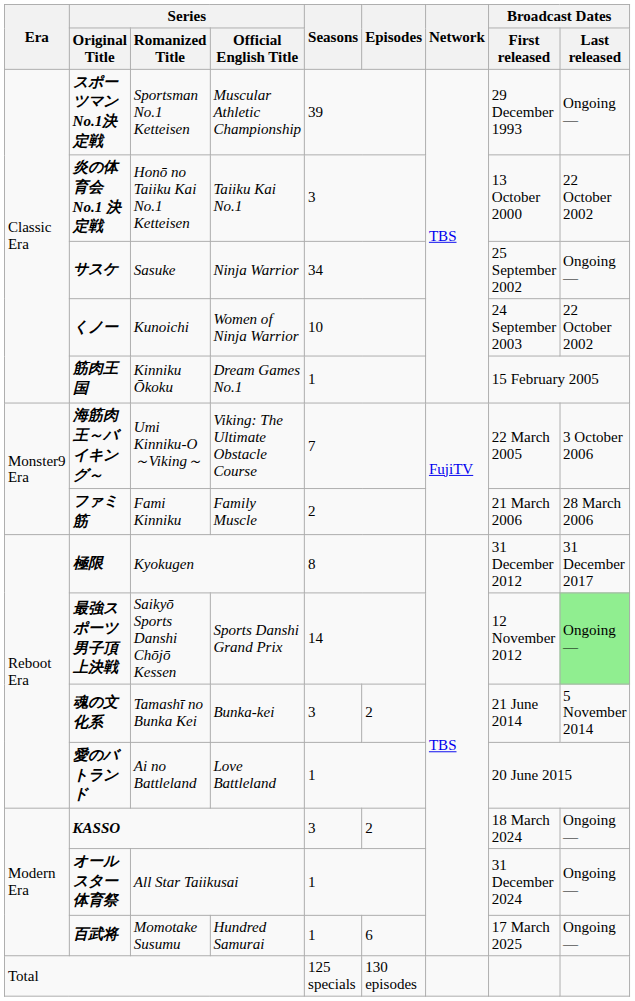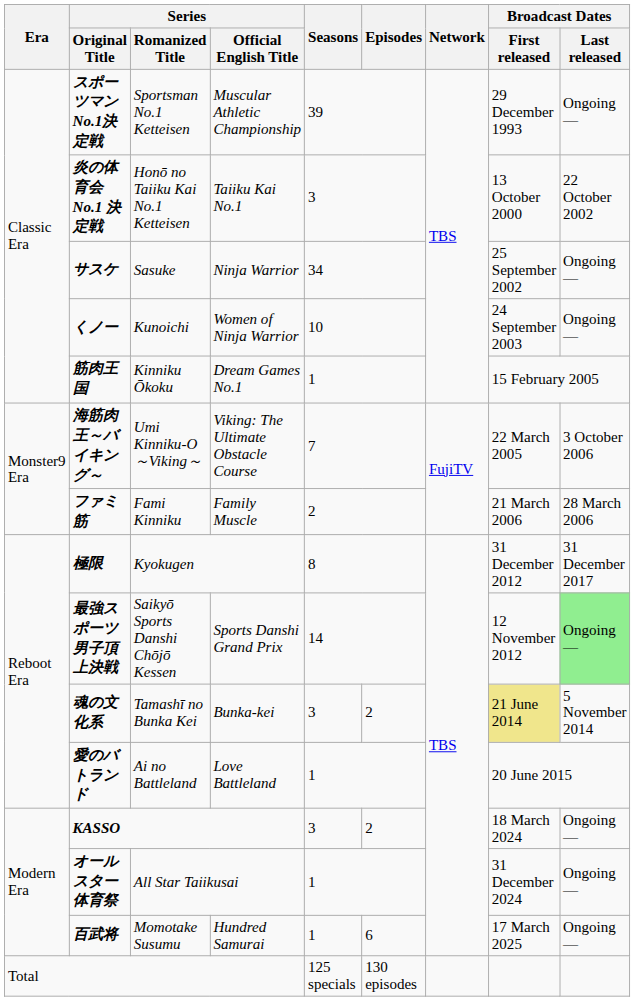 <table class="wikitable defaultcenter">
 <tr>
 <th rowspan="2">Era</th>
 <th colspan="3">Series</th>
 <th rowspan="2">Seasons</th>
 <th rowspan="2">Episodes</th>
 <th rowspan="2">Network</th>
 <th colspan="2">Broadcast Dates</th>
 </tr>
 <tr>
 <th>Original Title</th>
 <th>Romanized Title</th>
 <th>Official English Title</th>
 <th>First released</th>
 <th>Last released</th>
 </tr>
 <tr>
 <td rowspan="5">Classic Era</td>
 <td><strong><em>スポーツマンNo.1決定戦</em></strong></td>
 <td><em>Sportsman No.1</em> <em>Ketteisen</em></td>
 <td><em>Muscular Athletic Championship</em></td>
 <td colspan="2">39</td>
 <td rowspan="5"><a href='#'>TBS</a></td>
 <td>29 December 1993</td>
 <td>Ongoing —</td>
 </tr>
 <tr>
 <td><strong><em>炎の体育会No.1 決定戦</em></strong></td>
 <td><em>Honō no Taiiku Kai No.1 Ketteisen</em></td>
 <td><em>Taiiku Kai No.1</em></td>
 <td colspan="2">3</td>
 <td>13 October 2000</td>
 <td>22 October 2002</td>
 </tr>
 <tr>
 <td><strong><em>サスケ</em></strong></td>
 <td><em>Sasuke</em></td>
 <td><em>Ninja Warrior</em></td>
 <td colspan="2">34</td>
 <td>25 September 2002</td>
 <td>Ongoing —</td>
 </tr>
 <tr>
 <td><strong><em>くノー</em></strong></td>
 <td><em>Kunoichi</em></td>
 <td><em>Women of Ninja Warrior</em></td>
 <td colspan="2">10</td>
 <td>24 September 2003</td>
-<td>22 October 2002</td>
+<td>Ongoing —</td>
 </tr>
 <tr>
 <td><strong><em>筋肉王国</em></strong></td>
 <td><em>Kinniku Ōkoku</em></td>
 <td><em>Dream Games No.1</em></td>
 <td colspan="2">1</td>
 <td colspan="2">15 February 2005</td>
 </tr>
 <tr>
 <td rowspan="2">Monster9 Era</td>
 <td><strong><em>海筋肉王～バイキング～</em></strong></td>
 <td><em>Umi Kinniku-O ～Viking～</em></td>
 <td><em>Viking: The Ultimate Obstacle Course</em></td>
 <td colspan="2">7</td>
 <td rowspan="2"><a href='#'>FujiTV</a></td>
 <td>22 March 2005</td>
 <td>3 October 2006</td>
 </tr>
 <tr>
 <td><strong><em>ファミ筋</em></strong></td>
 <td><em>Fami Kinniku</em></td>
 <td><em>Family Muscle</em></td>
 <td colspan="2">2</td>
 <td>21 March 2006</td>
 <td>28 March 2006</td>
 </tr>
 <tr>
 <td rowspan="4">Reboot Era</td>
 <td><strong><em>極限</em></strong></td>
 <td colspan="2"><em>Kyokugen</em></td>
 <td colspan="2">8</td>
 <td rowspan="7"><a href='#'>TBS</a></td>
 <td>31 December 2012</td>
 <td>31 December 2017</td>
 </tr>
 <tr>
 <td><strong><em>最強スポーツ男子頂上決戦</em></strong></td>
 <td><em>Saikyō Sports Danshi Chōjō Kessen</em></td>
 <td><em>Sports Danshi Grand Prix</em></td>
 <td colspan="2">14</td>
 <td>12 November 2012</td>
 <td style="background: lightgreen;">Ongoing —</td>
 </tr>
 <tr>
 <td><strong><em>魂の文化系</em></strong></td>
 <td><em>Tamashī no Bunka Kei</em></td>
 <td><em>Bunka-kei</em></td>
 <td>3</td>
 <td>2</td>
-<td>21 June 2014</td>
+<td style="background: khaki;">21 June 2014</td>
 <td>5 November 2014</td>
 </tr>
 <tr>
 <td><strong><em>愛のバトランド</em></strong></td>
 <td><em>Ai no Battleland</em></td>
 <td><em>Love Battleland</em></td>
 <td colspan="2">1</td>
 <td colspan="2">20 June 2015</td>
 </tr>
 <tr>
 <td rowspan="3">Modern Era</td>
 <td colspan="3"><strong><em>KASSO</em></strong></td>
 <td>3</td>
 <td>2</td>
 <td>18 March 2024</td>
 <td>Ongoing —</td>
 </tr>
 <tr>
 <td><strong><em>オールスター体育祭</em></strong></td>
 <td colspan="2"><em>All Star Taiikusai</em></td>
 <td colspan="2">1</td>
 <td>31 December 2024</td>
 <td>Ongoing —</td>
 </tr>
 <tr>
 <td><strong><em>百武将</em></strong></td>
 <td><em>Momotake Susumu</em></td>
 <td><em>Hundred Samurai</em></td>
 <td>1</td>
 <td>6</td>
 <td>17 March 2025</td>
 <td>Ongoing —</td>
 </tr>
 <tr>
 <td colspan="4">Total</td>
 <td>125 specials</td>
 <td>130 episodes</td>
 <td></td>
 <td></td>
 <td></td>
 </tr>
 </table>
